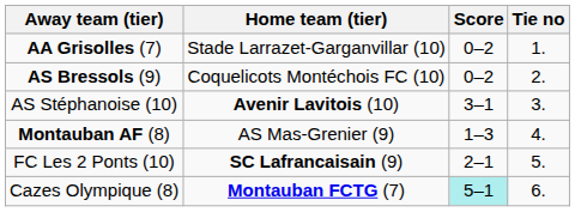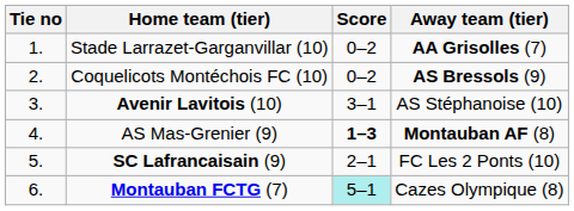 <table class="wikitable" style="text-align: center">
 <tr>
-<th>Away team (tier)</th>
+<th>Tie no</th>
 <th>Home team (tier)</th>
 <th>Score</th>
-<th>Tie no</th>
+<th>Away team (tier)</th>
 </tr>
 <tr>
-<td><strong>AA Grisolles</strong> (7)</td>
+<td>1.</td>
 <td>Stade Larrazet-Garganvillar (10)</td>
 <td>0–2</td>
-<td>1.</td>
+<td><strong>AA Grisolles</strong> (7)</td>
 </tr>
 <tr>
-<td><strong>AS Bressols</strong> (9)</td>
+<td>2.</td>
 <td>Coquelicots Montéchois FC (10)</td>
 <td>0–2</td>
-<td>2.</td>
+<td><strong>AS Bressols</strong> (9)</td>
 </tr>
 <tr>
-<td>AS Stéphanoise (10)</td>
+<td>3.</td>
 <td><strong>Avenir Lavitois</strong> (10)</td>
 <td>3–1</td>
-<td>3.</td>
+<td>AS Stéphanoise (10)</td>
 </tr>
 <tr>
+<td>4.</td>
+<td>AS Mas-Grenier (9)</td>
+<td><strong>1–3 </strong></td>
 <td><strong>Montauban AF</strong> (8)</td>
-<td>AS Mas-Grenier (9)</td>
-<td>1–3 </td>
-<td>4.</td>
 </tr>
 <tr>
-<td>FC Les 2 Ponts (10)</td>
+<td>5.</td>
 <td><strong>SC Lafrancaisain</strong> (9)</td>
 <td>2–1</td>
-<td>5.</td>
+<td>FC Les 2 Ponts (10)</td>
 </tr>
 <tr>
-<td>Cazes Olympique (8)</td>
+<td>6.</td>
 <td><strong><a href='#'>Montauban FCTG</a></strong> (7)</td>
 <td style="background: paleturquoise;">5–1</td>
-<td>6.</td>
+<td>Cazes Olympique (8)</td>
 </tr>
 </table>
